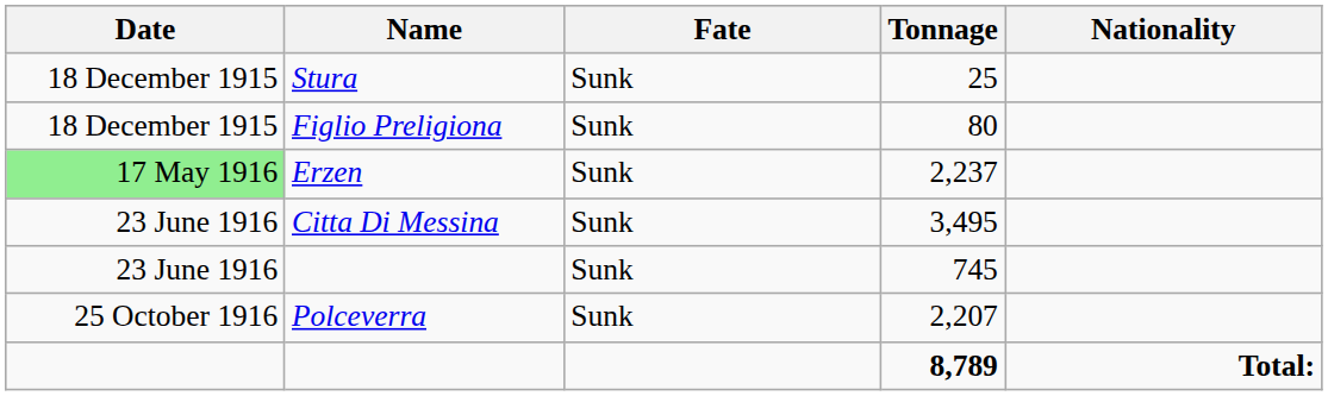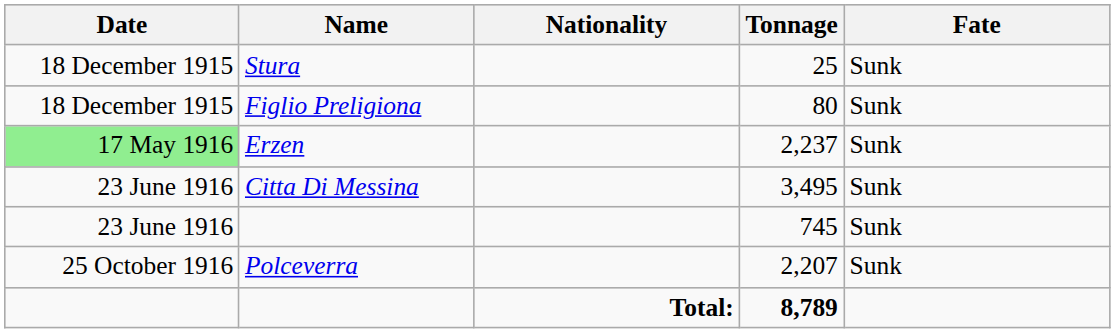 <table class="wikitable sortable">
 <tr>
 <th width="140px">Date</th>
 <th width="140px">Name</th>
+<th width="160px">Nationality</th>
+<th width="25px">Tonnage</th>
 <th width="160px">Fate</th>
-<th width="25px">Tonnage</th>
-<th width="160px">Nationality</th>
 </tr>
 <tr>
 <td align="right">18 December 1915</td>
 <td align="left"><a href='#'><em>Stura</em></a></td>
+<td align="left"></td>
+<td align="right">25</td>
 <td align="left">Sunk</td>
-<td align="right">25</td>
-<td align="left"></td>
 </tr>
 <tr>
 <td align="right">18 December 1915</td>
 <td align="left"><a href='#'><em>Figlio Preligiona</em></a></td>
+<td align="left"></td>
+<td align="right">80</td>
 <td align="left">Sunk</td>
-<td align="right">80</td>
-<td align="left"></td>
 </tr>
 <tr>
 <td align="right" style="background: lightgreen;">17 May 1916</td>
 <td align="left"><a href='#'><em>Erzen</em></a></td>
+<td align="left"></td>
+<td align="right">2,237</td>
 <td align="left">Sunk</td>
-<td align="right">2,237</td>
-<td align="left"></td>
 </tr>
 <tr>
 <td align="right">23 June 1916</td>
 <td align="left"><a href='#'><em>Citta Di Messina</em></a></td>
+<td align="left"></td>
+<td align="right">3,495</td>
 <td align="left">Sunk</td>
-<td align="right">3,495</td>
-<td align="left"></td>
 </tr>
 <tr>
 <td align="right">23 June 1916</td>
 <td align="left"></td>
+<td align="left"></td>
+<td align="right">745</td>
 <td align="left">Sunk</td>
-<td align="right">745</td>
-<td align="left"></td>
 </tr>
 <tr>
 <td align="right">25 October 1916</td>
 <td align="left"><a href='#'><em>Polceverra</em></a></td>
+<td align="left"></td>
+<td align="right">2,207</td>
 <td align="left">Sunk</td>
-<td align="right">2,207</td>
-<td align="left"></td>
 </tr>
 <tr>
 <td></td>
 <td></td>
+<td align="right"><strong>Total:</strong></td>
+<td align="right"><strong>8,789</strong></td>
 <td></td>
-<td align="right"><strong>8,789</strong></td>
-<td align="right"><strong>Total:</strong></td>
 </tr>
 </table>
